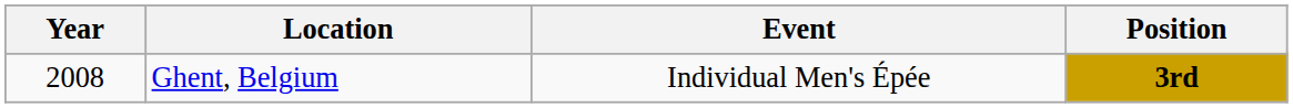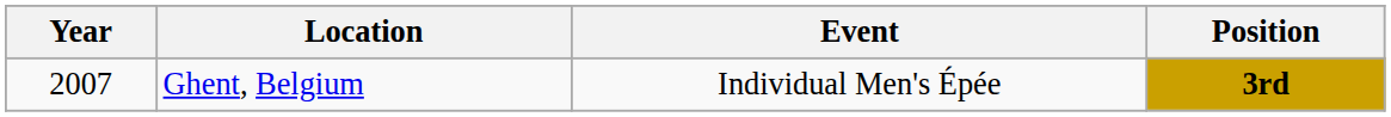 <table class="wikitable" width="50%" style="font-size:90%; text-align:center;">
 <tr>
 <th>Year</th>
 <th>Location</th>
 <th>Event</th>
 <th>Position</th>
 </tr>
 <tr>
-<td>2008</td>
+<td>2007</td>
 <td rowspan="1" align="left"> <a href='#'>Ghent</a>, <a href='#'>Belgium</a></td>
 <td>Individual Men's Épée</td>
 <td bgcolor="caramel"><strong>3rd</strong></td>
 </tr>
 </table>
